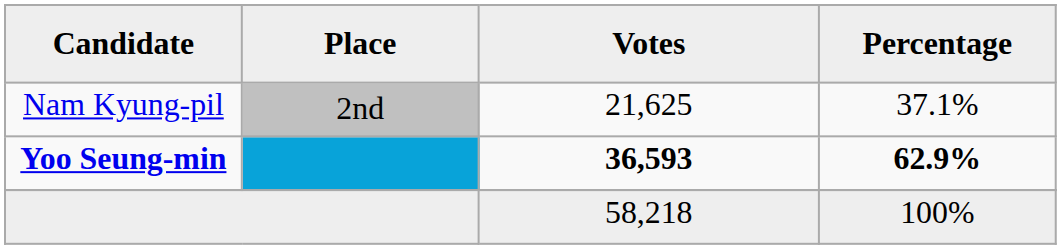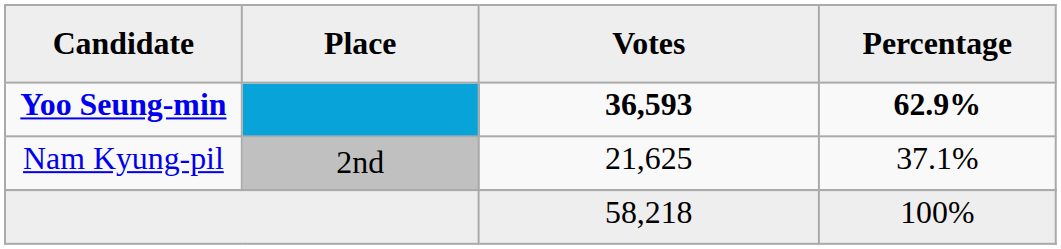 <table class="wikitable"  style="float: margin:10px">
 <tr style="background:#eee; text-align:center;">
 <td style="padding:10px; width:98px;"><strong>Candidate</strong></td>
 <td style="padding:10px; width:98px;"><strong>Place</strong></td>
 <td style="padding:10px; width:150px;"><strong>Votes</strong></td>
 <td style="padding:10px; width:98px;"><strong>Percentage</strong></td>
 </tr>
 <tr>
+<td style="width:90px; padding:2px 0 6px; text-align:center;"><strong><a href='#'>Yoo Seung-min</a></strong></td>
+<td style="background: #08A3D9; text-align:center"><strong></strong></td>
+<td style="width:90px; padding:2px 0 6px; text-align:center;"><strong>36,593</strong></td>
+<td style="width:90px; padding:2px 0 6px; text-align:center;"><strong>62.9%</strong></td>
+</tr>
+<tr>
 <td style="width:90px; padding:2px 0 6px; text-align:center;"><a href='#'>Nam Kyung-pil</a></td>
 <td style="background:silver; text-align:center">2nd</td>
 <td style="width:90px; padding:2px 0 6px; text-align:center;">21,625</td>
 <td style="width:90px; padding:2px 0 6px; text-align:center;">37.1%</td>
-</tr>
-<tr>
-<td style="width:90px; padding:2px 0 6px; text-align:center;"><strong><a href='#'>Yoo Seung-min</a></strong></td>
-<td style="background: #08A3D9; text-align:center"><strong></strong></td>
-<td style="width:90px; padding:2px 0 6px; text-align:center;"><strong>36,593</strong></td>
-<td style="width:90px; padding:2px 0 6px; text-align:center;"><strong>62.9%</strong></td>
 </tr>
 <tr>
 </tr>
 <tr style="background:#eee;">
 <td colspan=2></td>
 <td style="width:90px; padding:2px 0 6px; text-align:center;">58,218</td>
 <td style="width:90px; padding:2px 0 6px; text-align:center;">100%</td>
 </tr>
 </table>
